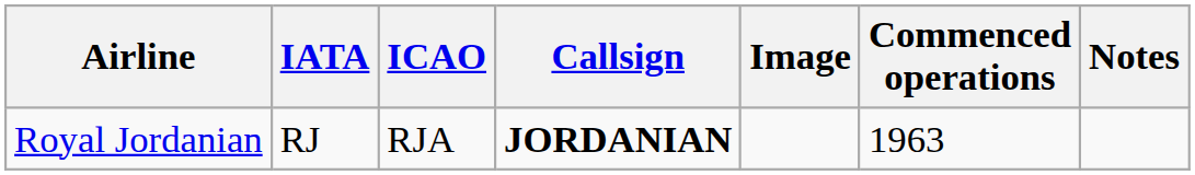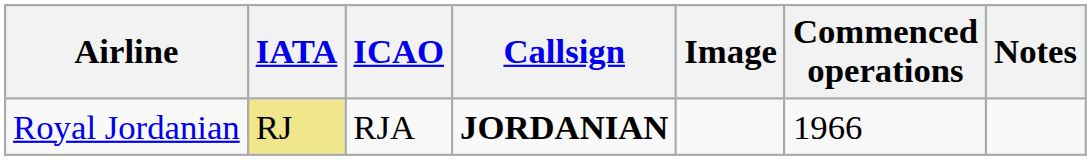 <table class="wikitable sortable">
 <tr valign="middle">
 <th>Airline</th>
 <th><a href='#'>IATA</a></th>
 <th><a href='#'>ICAO</a></th>
 <th><a href='#'>Callsign</a></th>
 <th>Image</th>
 <th>Commenced<br>operations</th>
 <th>Notes</th>
 </tr>
 <tr>
 <td><a href='#'>Royal Jordanian</a></td>
-<td>RJ</td>
+<td style="background: khaki;">RJ</td>
 <td>RJA</td>
 <td><strong>JORDANIAN</strong></td>
 <td></td>
-<td>1963</td>
+<td>1966</td>
 <td></td>
 </tr>
 </table>
